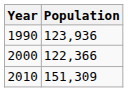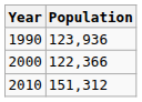 <table class="wikitable">
 <tr>
 <th>Year</th>
 <th>Population</th>
 </tr>
 <tr>
 <td>1990</td>
 <td>123,936</td>
 </tr>
 <tr>
 <td>2000</td>
 <td>122,366</td>
 </tr>
 <tr>
 <td>2010</td>
-<td>151,309</td>
+<td>151,312</td>
 </tr>
 </table>
